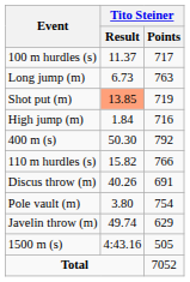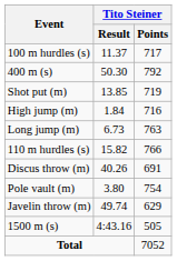 <table class=wikitable style="font-size:90%">
 <tr>
 <th rowspan="2">Event</th>
 <th colspan="2"><a href='#'>Tito Steiner</a></th>
 </tr>
 <tr>
 <th>Result</th>
 <th>Points</th>
 </tr>
 <tr>
 <td>100 m hurdles (s)</td>
 <td align=center>11.37</td>
 <td align=center>717</td>
 </tr>
 <tr>
-<td>Long jump (m)</td>
-<td align=center>6.73</td>
-<td align=center>763</td>
+<td>400 m (s)</td>
+<td align=center>50.30</td>
+<td align=center>792</td>
 </tr>
 <tr>
 <td>Shot put (m)</td>
-<td align=center style="background: lightsalmon;">13.85</td>
+<td align=center>13.85</td>
 <td align=center>719</td>
 </tr>
 <tr>
 <td>High jump (m)</td>
 <td align=center>1.84</td>
 <td align=center>716</td>
 </tr>
 <tr>
-<td>400 m (s)</td>
-<td align=center>50.30</td>
-<td align=center>792</td>
+<td>Long jump (m)</td>
+<td align=center>6.73</td>
+<td align=center>763</td>
 </tr>
 <tr>
 <td>110 m hurdles (s)</td>
 <td align=center>15.82</td>
 <td align=center>766</td>
 </tr>
 <tr>
 <td>Discus throw (m)</td>
 <td align=center>40.26</td>
 <td align=center>691</td>
 </tr>
 <tr>
 <td>Pole vault (m)</td>
 <td align=center>3.80</td>
 <td align=center>754</td>
 </tr>
 <tr>
 <td>Javelin throw (m)</td>
 <td align=center>49.74</td>
 <td align=center>629</td>
 </tr>
 <tr>
 <td>1500 m (s)</td>
 <td align=center>4:43.16</td>
 <td align=center>505</td>
 </tr>
 <tr>
 <td align=center colspan="2"><strong>Total</strong></td>
 <td align=center>7052</td>
 </tr>
 </table>
